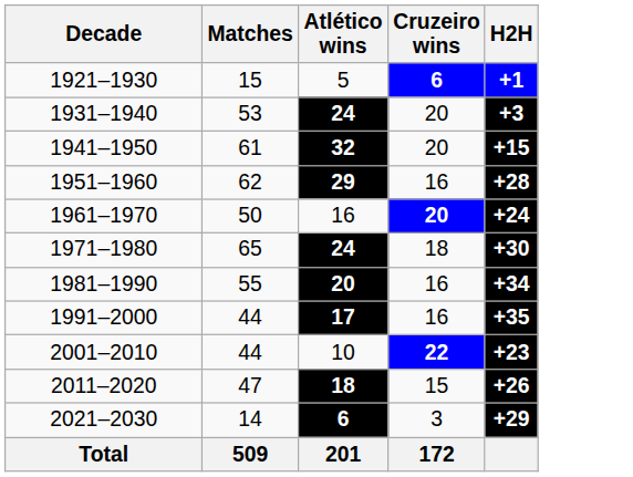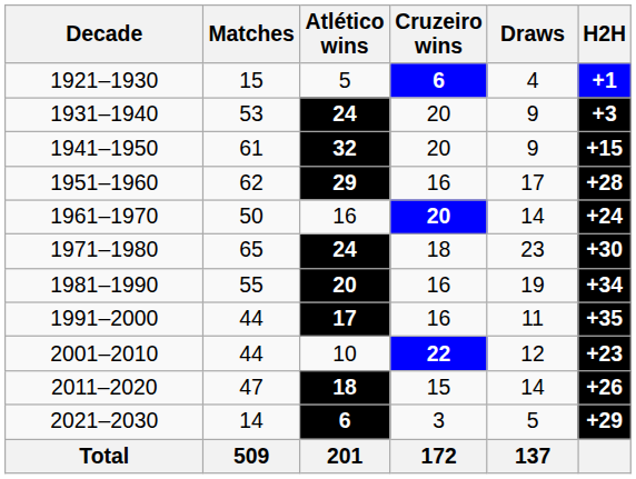 <table class="wikitable" style="text-align:center">
 <tr>
 <th width="140">Decade</th>
 <th width="60">Matches</th>
 <th width="60">Atlético<br>wins</th>
 <th width="60">Cruzeiro<br>wins</th>
+<th width="60">Draws</th>
 <th>H2H</th>
 </tr>
 <tr>
 <td>1921–1930</td>
 <td>15</td>
 <td>5</td>
 <td style="background-color:#0000FF;color:white;"><strong>6</strong></td>
+<td>4</td>
 <td style="background-color:#0000FF;color:white;"><strong>+1</strong></td>
 </tr>
 <tr>
 <td>1931–1940</td>
 <td>53</td>
 <td style="background-color:black;color:white;"><strong>24</strong></td>
 <td>20</td>
+<td>9</td>
 <td style="background-color:black;color:white;"><strong>+3</strong></td>
 </tr>
 <tr>
 <td>1941–1950</td>
 <td>61</td>
 <td style="background-color:black;color:white;"><strong>32</strong></td>
 <td>20</td>
+<td>9</td>
 <td style="background-color:black;color:white;"><strong>+15</strong></td>
 </tr>
 <tr>
 <td>1951–1960</td>
 <td>62</td>
 <td style="background-color:black;color:white;"><strong>29</strong></td>
 <td>16</td>
+<td>17</td>
 <td style="background-color:black;color:white;"><strong>+28</strong></td>
 </tr>
 <tr>
 <td>1961–1970</td>
 <td>50</td>
 <td>16</td>
 <td style="background-color:#0000FF;color:white;"><strong>20</strong></td>
+<td>14</td>
 <td style="background-color:black;color:white;"><strong>+24</strong></td>
 </tr>
 <tr>
 <td>1971–1980</td>
 <td>65</td>
 <td style="background-color:black;color:white;"><strong>24</strong></td>
 <td>18</td>
+<td>23</td>
 <td style="background-color:black;color:white;"><strong>+30</strong></td>
 </tr>
 <tr>
 <td>1981–1990</td>
 <td>55</td>
 <td style="background-color:black;color:white;"><strong>20</strong></td>
 <td>16</td>
+<td>19</td>
 <td style="background-color:black;color:white;"><strong>+34</strong></td>
 </tr>
 <tr>
 <td>1991–2000</td>
 <td>44</td>
 <td style="background-color:black;color:white;"><strong>17</strong></td>
 <td>16</td>
+<td>11</td>
 <td style="background-color:black;color:white;"><strong>+35</strong></td>
 </tr>
 <tr>
 <td>2001–2010</td>
 <td>44</td>
 <td>10</td>
 <td style="background-color:#0000FF;color:white;"><strong>22</strong></td>
+<td>12</td>
 <td style="background-color:black;color:white;"><strong>+23</strong></td>
 </tr>
 <tr>
 <td>2011–2020</td>
 <td>47</td>
 <td style="background-color:black;color:white;"><strong>18</strong></td>
 <td>15</td>
+<td>14</td>
 <td style="background-color:black;color:white;"><strong>+26</strong></td>
 </tr>
 <tr>
 <td>2021–2030</td>
 <td>14</td>
 <td style="background-color:black;color:white;"><strong>6</strong></td>
 <td>3</td>
+<td>5</td>
 <td style="background-color:black;color:white;"><strong>+29</strong></td>
 </tr>
 <tr>
 <th>Total</th>
 <th>509</th>
 <th>201</th>
 <th>172</th>
+<th>137</th>
 <th></th>
 </tr>
 </table>
